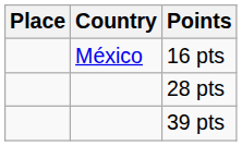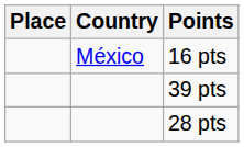 <table class=wikitable>
 <tr>
 <th>Place</th>
 <th>Country</th>
 <th>Points</th>
 </tr>
 <tr>
 <td align=center></td>
 <td> <a href='#'>México</a></td>
 <td>16 pts</td>
 </tr>
 <tr>
 <td align=center></td>
 <td></td>
-<td>28 pts</td>
+<td>39 pts</td>
 </tr>
 <tr>
 <td align=center></td>
 <td></td>
-<td>39 pts</td>
+<td>28 pts</td>
 </tr>
 </table>
